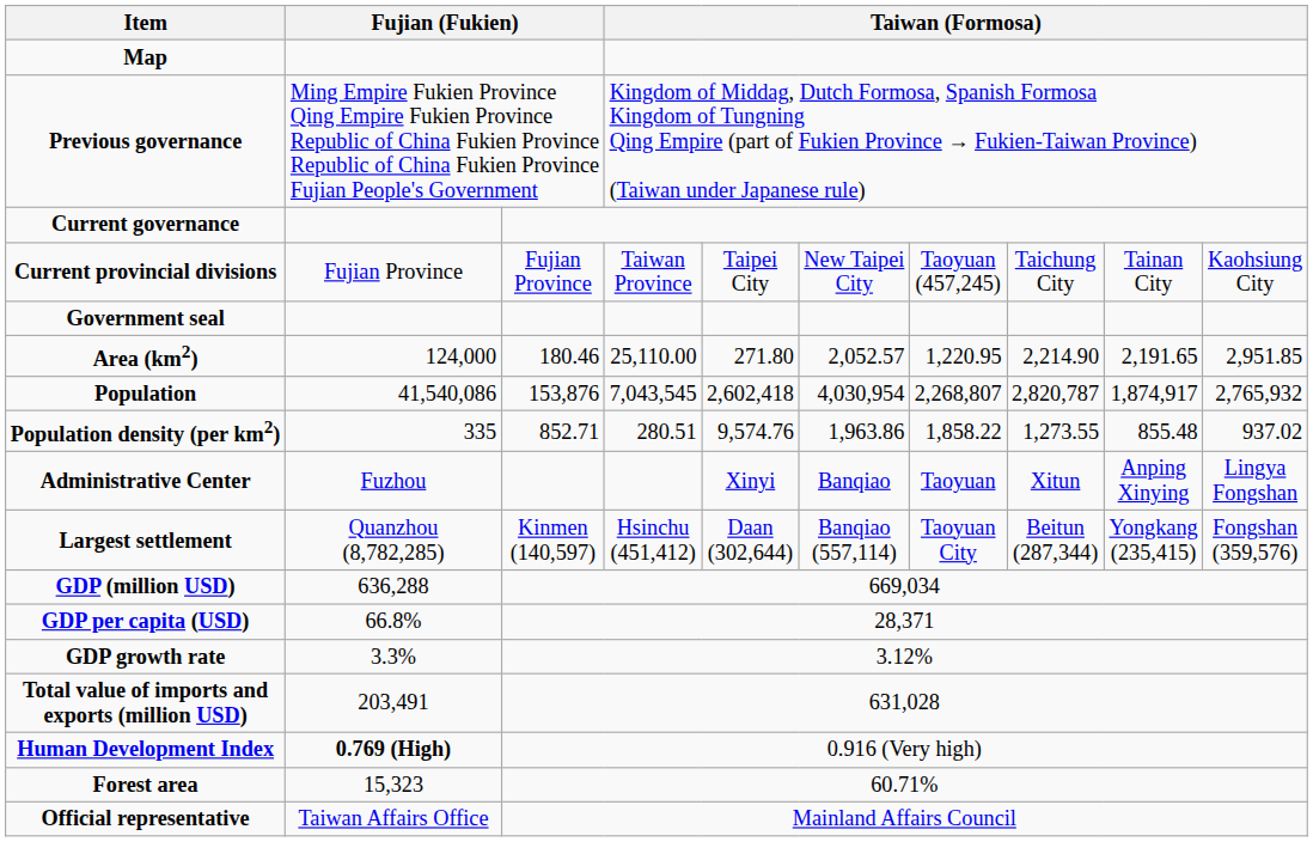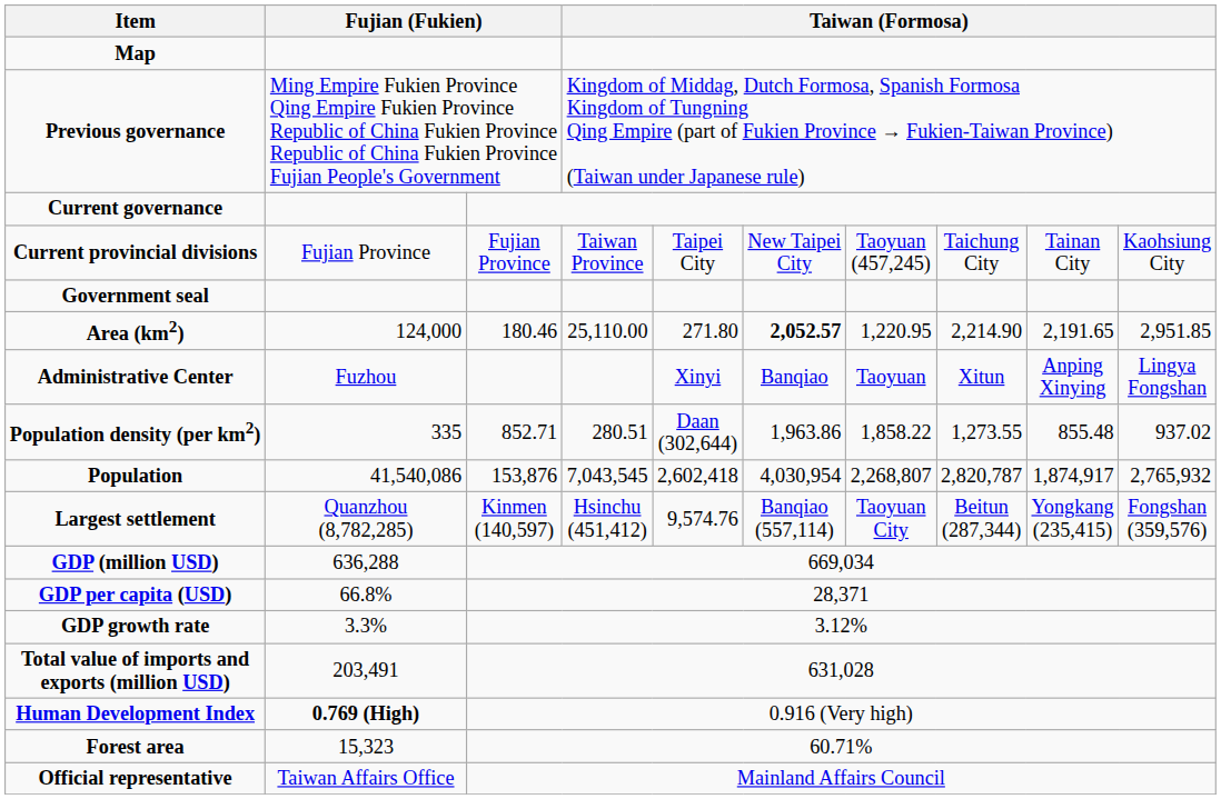 <table class=wikitable style="text-align:center;">
 <tr>
 <th>Item</th>
 <th colspan=2>Fujian (Fukien)</th>
 <th colspan=7>Taiwan (Formosa)</th>
 </tr>
 <tr>
 <td><strong>Map</strong></td>
 <td colspan=2></td>
 <td colspan=7></td>
 </tr>
 <tr>
 <td><strong>Previous governance</strong></td>
 <td align=left colspan=2> <a href='#'>Ming Empire</a> Fukien Province<br> <a href='#'>Qing Empire</a> Fukien Province<br> <a href='#'>Republic of China</a> Fukien Province<br> <a href='#'>Republic of China</a> Fukien Province<br> <a href='#'>Fujian People's Government</a><br></td>
 <td align=left colspan=7> <a href='#'>Kingdom of Middag</a>,  <a href='#'>Dutch Formosa</a>,  <a href='#'>Spanish Formosa</a><br> <a href='#'>Kingdom of Tungning</a><br> <a href='#'>Qing Empire</a> (part of <a href='#'>Fukien Province</a> → <a href='#'>Fukien-Taiwan Province</a>)<br><br> (<a href='#'>Taiwan under Japanese rule</a>)</td>
 </tr>
 <tr>
 <td><strong>Current governance</strong></td>
 <td></td>
 <td colspan=8></td>
 </tr>
 <tr>
 <td><strong>Current provincial divisions</strong></td>
 <td><a href='#'>Fujian</a> Province</td>
 <td><a href='#'>Fujian<br>Province</a></td>
 <td><a href='#'>Taiwan<br>Province</a></td>
 <td><a href='#'>Taipei</a><br>City</td>
 <td><a href='#'>New Taipei<br>City</a></td>
 <td><a href='#'>Taoyuan</a><br>(457,245)</td>
 <td><a href='#'>Taichung</a><br>City</td>
 <td><a href='#'>Tainan</a><br>City</td>
 <td><a href='#'>Kaohsiung</a><br>City</td>
 </tr>
 <tr>
 <td><strong>Government seal</strong></td>
 <td></td>
 <td></td>
 <td></td>
 <td></td>
 <td></td>
 <td></td>
 <td></td>
 <td></td>
 <td></td>
 </tr>
 <tr>
 <td><strong>Area (km<sup>2</sup>)</strong></td>
 <td align=right>124,000</td>
 <td align=right>180.46</td>
 <td align=right>25,110.00</td>
 <td align=right>271.80</td>
-<td align=right>2,052.57</td>
+<td align=right><strong>2,052.57</strong></td>
 <td align=right>1,220.95</td>
 <td align=right>2,214.90</td>
 <td align=right>2,191.65</td>
 <td align=right>2,951.85</td>
+</tr>
+<tr>
+<td><strong>Administrative Center</strong></td>
+<td><a href='#'>Fuzhou</a></td>
+<td></td>
+<td></td>
+<td><a href='#'>Xinyi</a></td>
+<td><a href='#'>Banqiao</a></td>
+<td><a href='#'>Taoyuan</a></td>
+<td><a href='#'>Xitun</a></td>
+<td><a href='#'>Anping</a><br><a href='#'>Xinying</a></td>
+<td><a href='#'>Lingya</a><br><a href='#'>Fongshan</a></td>
+</tr>
+<tr>
+<td><strong>Population density (per km<sup>2</sup>)</strong></td>
+<td align=right>335</td>
+<td align=right>852.71</td>
+<td align=right>280.51</td>
+<td><a href='#'>Daan</a><br>(302,644)</td>
+<td align=right>1,963.86</td>
+<td align=right>1,858.22</td>
+<td align=right>1,273.55</td>
+<td align=right>855.48</td>
+<td align=right>937.02</td>
 </tr>
 <tr>
 <td><strong>Population</strong></td>
 <td align=right>41,540,086</td>
 <td align=right>153,876</td>
 <td align=right>7,043,545</td>
 <td align=right>2,602,418</td>
 <td align=right>4,030,954</td>
 <td align=right>2,268,807</td>
 <td align=right>2,820,787</td>
 <td align=right>1,874,917</td>
 <td align=right>2,765,932</td>
 </tr>
 <tr>
-<td><strong>Population density (per km<sup>2</sup>)</strong></td>
-<td align=right>335</td>
-<td align=right>852.71</td>
-<td align=right>280.51</td>
-<td align=right>9,574.76</td>
-<td align=right>1,963.86</td>
-<td align=right>1,858.22</td>
-<td align=right>1,273.55</td>
-<td align=right>855.48</td>
-<td align=right>937.02</td>
-</tr>
-<tr>
-<td><strong>Administrative Center</strong></td>
-<td><a href='#'>Fuzhou</a></td>
-<td></td>
-<td></td>
-<td><a href='#'>Xinyi</a></td>
-<td><a href='#'>Banqiao</a></td>
-<td><a href='#'>Taoyuan</a></td>
-<td><a href='#'>Xitun</a></td>
-<td><a href='#'>Anping</a><br><a href='#'>Xinying</a></td>
-<td><a href='#'>Lingya</a><br><a href='#'>Fongshan</a></td>
-</tr>
-<tr>
 <td><strong>Largest settlement</strong></td>
 <td><a href='#'>Quanzhou</a><br>(8,782,285)</td>
 <td><a href='#'>Kinmen</a><br>(140,597)</td>
 <td><a href='#'>Hsinchu</a><br>(451,412)</td>
-<td><a href='#'>Daan</a><br>(302,644)</td>
+<td align=right>9,574.76</td>
 <td><a href='#'>Banqiao</a><br>(557,114)</td>
 <td><a href='#'>Taoyuan<br>City</a></td>
 <td><a href='#'>Beitun</a><br>(287,344)</td>
 <td><a href='#'>Yongkang</a><br>(235,415)</td>
 <td><a href='#'>Fongshan</a><br>(359,576)</td>
 </tr>
 <tr>
 <td><strong><a href='#'>GDP</a> (million <a href='#'>USD</a>)</strong></td>
 <td>636,288 </td>
 <td colspan=8>669,034 </td>
 </tr>
 <tr>
 <td><strong><a href='#'>GDP per capita</a> (<a href='#'>USD</a>)</strong></td>
 <td>66.8%</td>
 <td colspan=8>28,371 </td>
 </tr>
 <tr>
 <td><strong>GDP growth rate</strong></td>
 <td>3.3% </td>
 <td colspan=8>3.12% </td>
 </tr>
 <tr>
 <td><strong>Total value of imports and<br>exports (million <a href='#'>USD</a>)</strong></td>
 <td>203,491 </td>
 <td colspan=8>631,028 </td>
 </tr>
 <tr>
 <td><strong><a href='#'>Human Development Index</a></strong></td>
 <td><strong>0.769 (<span>High</span>) </strong></td>
 <td colspan=8>0.916 (<span>Very high</span>) </td>
 </tr>
 <tr>
 <td><strong>Forest area</strong></td>
 <td>15,323 </td>
 <td colspan=8>60.71%</td>
 </tr>
 <tr>
 <td><strong>Official representative</strong></td>
 <td><a href='#'>Taiwan Affairs Office</a></td>
 <td colspan=8><a href='#'>Mainland Affairs Council</a></td>
 </tr>
 </table>
